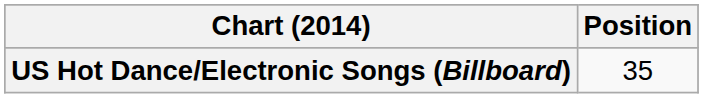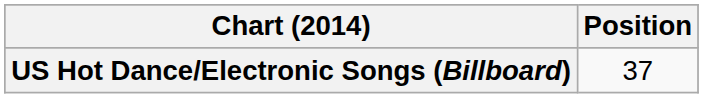 <table class="wikitable plainrowheaders" style="text-align:center;">
 <tr>
 <th scope="col">Chart (2014)</th>
 <th scope="col">Position</th>
 </tr>
 <tr>
 <th scope="row">US Hot Dance/Electronic Songs (<em>Billboard</em>)</th>
-<td>35</td>
+<td>37</td>
 </tr>
 </table>
